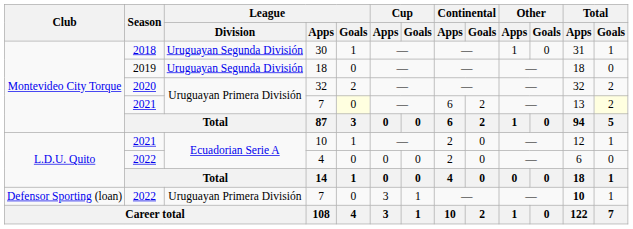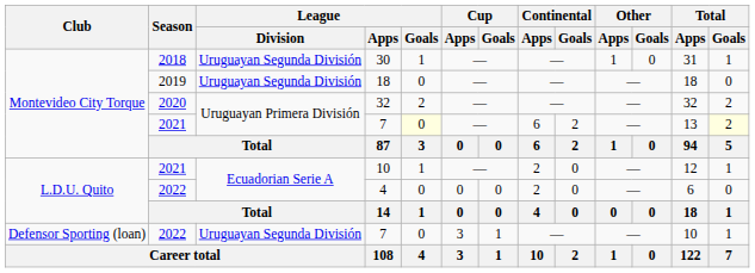 <table class="wikitable" Style="text-align: center">
 <tr>
 <th rowspan="2">Club</th>
 <th rowspan="2">Season</th>
 <th colspan="3">League</th>
 <th colspan="2">Cup</th>
 <th colspan="2">Continental</th>
 <th colspan="2">Other</th>
 <th colspan="2">Total</th>
 </tr>
 <tr>
 <th>Division</th>
 <th>Apps</th>
 <th>Goals</th>
 <th>Apps</th>
 <th>Goals</th>
 <th>Apps</th>
 <th>Goals</th>
 <th>Apps</th>
 <th>Goals</th>
 <th>Apps</th>
 <th>Goals</th>
 </tr>
 <tr>
 <td rowspan="5"><a href='#'>Montevideo City Torque</a></td>
 <td><a href='#'>2018</a></td>
 <td><a href='#'>Uruguayan Segunda División</a></td>
 <td>30</td>
 <td>1</td>
 <td colspan="2">—</td>
 <td colspan="2">—</td>
 <td>1</td>
 <td>0</td>
 <td>31</td>
 <td>1</td>
 </tr>
 <tr>
 <td>2019</td>
 <td><a href='#'>Uruguayan Segunda División</a></td>
 <td>18</td>
 <td>0</td>
 <td colspan="2">—</td>
 <td colspan="2">—</td>
 <td colspan="2">—</td>
 <td>18</td>
 <td>0</td>
 </tr>
 <tr>
 <td><a href='#'>2020</a></td>
 <td rowspan="2">Uruguayan Primera División</td>
 <td>32</td>
 <td>2</td>
 <td colspan="2">—</td>
 <td colspan="2">—</td>
 <td colspan="2">—</td>
 <td>32</td>
 <td>2</td>
 </tr>
 <tr>
 <td><a href='#'>2021</a></td>
 <td>7</td>
 <td style="background: lightyellow;">0</td>
 <td colspan="2">—</td>
 <td>6</td>
 <td>2</td>
 <td colspan="2">—</td>
 <td>13</td>
 <td style="background: lightyellow;">2</td>
 </tr>
 <tr>
 <th colspan="2">Total</th>
 <th>87</th>
 <th>3</th>
 <th>0</th>
 <th>0</th>
 <th>6</th>
 <th>2</th>
 <th>1</th>
 <th>0</th>
 <th>94</th>
 <th>5</th>
 </tr>
 <tr>
 <td rowspan="3"><a href='#'>L.D.U. Quito</a></td>
 <td><a href='#'>2021</a></td>
 <td rowspan="2"><a href='#'>Ecuadorian Serie A</a></td>
 <td>10</td>
 <td>1</td>
 <td colspan="2">—</td>
 <td>2</td>
 <td>0</td>
 <td colspan="2">—</td>
 <td>12</td>
 <td>1</td>
 </tr>
 <tr>
 <td><a href='#'>2022</a></td>
 <td>4</td>
 <td>0</td>
 <td>0</td>
 <td>0</td>
 <td>2</td>
 <td>0</td>
 <td colspan="2">—</td>
 <td>6</td>
 <td>0</td>
 </tr>
 <tr>
 <th colspan="2">Total</th>
 <th>14</th>
 <th>1</th>
 <th>0</th>
 <th>0</th>
 <th>4</th>
 <th>0</th>
 <th>0</th>
 <th>0</th>
 <th>18</th>
 <th>1</th>
 </tr>
 <tr>
 <td><a href='#'>Defensor Sporting</a> (loan)</td>
 <td><a href='#'>2022</a></td>
-<td>Uruguayan Primera División</td>
+<td><a href='#'>Uruguayan Segunda División</a></td>
 <td>7</td>
 <td>0</td>
 <td>3</td>
 <td>1</td>
 <td colspan="2">—</td>
 <td colspan="2">—</td>
-<td><strong>10</strong></td>
+<td>10</td>
 <td>1</td>
 </tr>
 <tr>
 <th colspan="3">Career total</th>
 <th>108</th>
 <th>4</th>
 <th>3</th>
 <th>1</th>
 <th>10</th>
 <th>2</th>
 <th>1</th>
 <th>0</th>
 <th>122</th>
 <th>7</th>
 </tr>
 </table>
